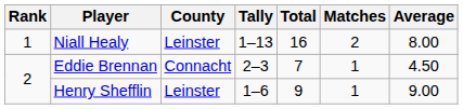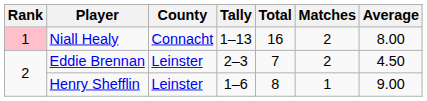 <table class="wikitable">
 <tr>
 <th>Rank</th>
 <th>Player</th>
 <th>County</th>
 <th>Tally</th>
 <th>Total</th>
 <th>Matches</th>
 <th>Average</th>
 </tr>
 <tr>
-<td rowspan=1 align=center>1</td>
+<td rowspan=1 align=center style="background: pink;">1</td>
 <td><a href='#'>Niall Healy</a></td>
-<td><a href='#'>Leinster</a></td>
+<td><a href='#'>Connacht</a></td>
 <td align=center>1–13</td>
 <td align=center>16</td>
 <td align=center>2</td>
 <td align=center>8.00</td>
 </tr>
 <tr>
 <td rowspan=2 align=center>2</td>
 <td><a href='#'>Eddie Brennan</a></td>
-<td><a href='#'>Connacht</a></td>
+<td><a href='#'>Leinster</a></td>
 <td align=center>2–3</td>
 <td align=center>7</td>
-<td align=center>1</td>
+<td align=center>2</td>
 <td align=center>4.50</td>
 </tr>
 <tr>
 <td><a href='#'>Henry Shefflin</a></td>
 <td><a href='#'>Leinster</a></td>
 <td align=center>1–6</td>
-<td align=center>9</td>
+<td align=center>8</td>
 <td align=center>1</td>
 <td align=center>9.00</td>
 </tr>
 </table>
